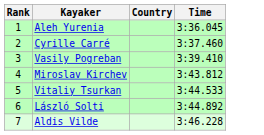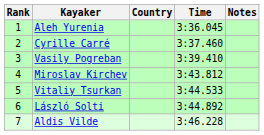 <table class="wikitable" style="text-align:center">
 <tr>
 <th>Rank</th>
 <th>Kayaker</th>
 <th>Country</th>
 <th>Time</th>
+<th>Notes</th>
 </tr>
 <tr bgcolor=bbffbb>
 <td>1</td>
 <td align="left"><a href='#'>Aleh Yurenia</a></td>
 <td align="left"></td>
 <td>3:36.045</td>
+<td></td>
 </tr>
 <tr bgcolor=bbffbb>
 <td>2</td>
 <td align="left"><a href='#'>Cyrille Carré</a></td>
 <td align="left"></td>
 <td>3:37.460</td>
+<td></td>
 </tr>
 <tr bgcolor=bbffbb>
 <td>3</td>
 <td align="left"><a href='#'>Vasily Pogreban</a></td>
 <td align="left"></td>
 <td>3:39.410</td>
+<td></td>
 </tr>
 <tr bgcolor=bbffbb>
 <td>4</td>
 <td align="left"><a href='#'>Miroslav Kirchev</a></td>
 <td align="left"></td>
 <td>3:43.812</td>
+<td></td>
 </tr>
 <tr bgcolor=bbffbb>
 <td>5</td>
 <td align="left"><a href='#'>Vitaliy Tsurkan</a></td>
 <td align="left"></td>
 <td>3:44.533</td>
+<td></td>
 </tr>
 <tr bgcolor=bbffbb>
 <td>6</td>
 <td align="left"><a href='#'>László Solti</a></td>
 <td align="left"></td>
 <td>3:44.892</td>
+<td></td>
 </tr>
 <tr bgcolor=ddffdd>
 <td>7</td>
 <td align="left"><a href='#'>Aldis Vilde</a></td>
 <td align="left"></td>
 <td>3:46.228</td>
+<td></td>
 </tr>
 </table>
